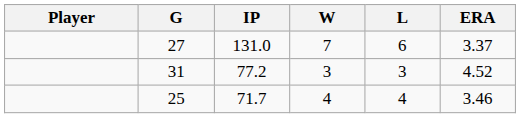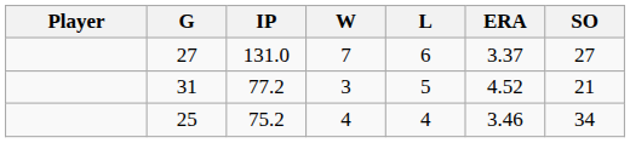 <table class="wikitable sortable">
 <tr>
 <th bgcolor="#DDDDFF" width="16%">Player</th>
 <th bgcolor="#DDDDFF" width="9%">G</th>
 <th bgcolor="#DDDDFF" width="9%">IP</th>
 <th bgcolor="#DDDDFF" width="9%">W</th>
 <th bgcolor="#DDDDFF" width="9%">L</th>
 <th bgcolor="#DDDDFF" width="9%">ERA</th>
+<th bgcolor="#DDDDFF" width="9%">SO</th>
 </tr>
 <tr align="center">
 <td></td>
 <td>27</td>
 <td>131.0</td>
 <td>7</td>
 <td>6</td>
 <td>3.37</td>
+<td>27</td>
 </tr>
 <tr align="center">
 <td></td>
 <td>31</td>
 <td>77.2</td>
 <td>3</td>
-<td>3</td>
+<td>5</td>
 <td>4.52</td>
+<td>21</td>
 </tr>
 <tr align="center">
 <td></td>
 <td>25</td>
-<td>71.7</td>
+<td>75.2</td>
 <td>4</td>
 <td>4</td>
 <td>3.46</td>
+<td>34</td>
 </tr>
 </table>
